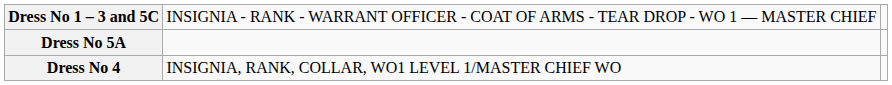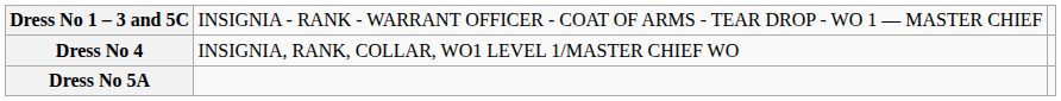 <table class=wikitable style="text-align: left;">
 <tr>
 <th>Dress No 1 – 3 and 5C</th>
 <td>INSIGNIA - RANK - WARRANT OFFICER - COAT OF ARMS - TEAR DROP - WO 1 — MASTER CHIEF</td>
+<td></td>
+</tr>
+<tr>
+<th>Dress No 4</th>
+<td>INSIGNIA, RANK, COLLAR, WO1 LEVEL 1/MASTER CHIEF WO</td>
 <td></td>
 </tr>
 <tr>
 <th>Dress No 5A</th>
 <td></td>
 <td></td>
 </tr>
 <tr>
-<th>Dress No 4</th>
-<td>INSIGNIA, RANK, COLLAR, WO1 LEVEL 1/MASTER CHIEF WO</td>
-<td></td>
-</tr>
-<tr>
 </tr>
 </table>
